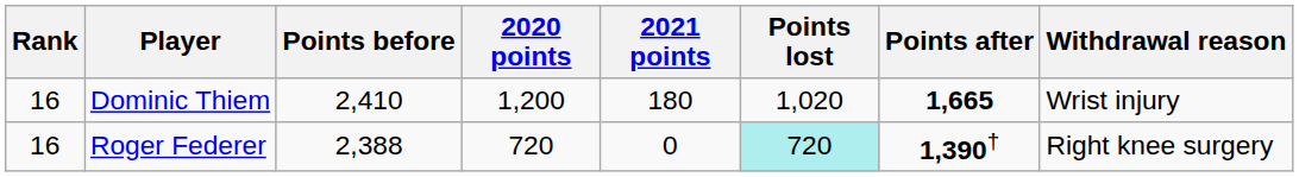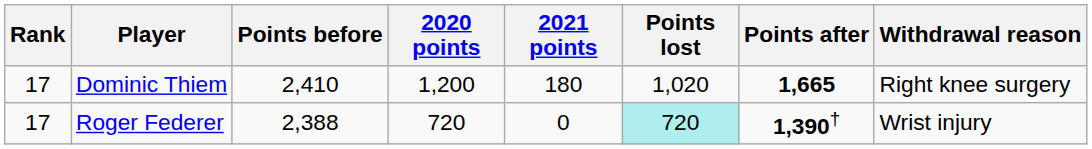 <table class="wikitable sortable">
 <tr>
 <th>Rank</th>
 <th>Player</th>
 <th>Points before</th>
 <th style="width:75px;"><a href='#'>2020 points</a></th>
 <th style="width:75px;"><a href='#'>2021 points</a></th>
 <th style="width:75px;">Points lost</th>
 <th>Points after</th>
 <th>Withdrawal reason</th>
 </tr>
 <tr>
-<td style="text-align:center;">16</td>
+<td style="text-align:center;">17</td>
 <td> <a href='#'>Dominic Thiem</a></td>
 <td style="text-align:center;">2,410</td>
 <td style="text-align:center;">1,200</td>
 <td style="text-align:center;">180</td>
 <td style="text-align:center;">1,020</td>
 <td style="text-align:center;"><strong>1,665</strong></td>
-<td>Wrist injury</td>
+<td>Right knee surgery</td>
 </tr>
 <tr>
-<td style="text-align:center;">16</td>
+<td style="text-align:center;">17</td>
 <td> <a href='#'>Roger Federer</a></td>
 <td style="text-align:center;">2,388</td>
 <td style="text-align:center;">720</td>
 <td style="text-align:center;">0</td>
 <td style="background: paleturquoise; text-align:center;">720</td>
 <td style="text-align:center;"><strong>1,390</strong><sup>†</sup></td>
-<td>Right knee surgery</td>
+<td>Wrist injury</td>
 </tr>
 </table>
